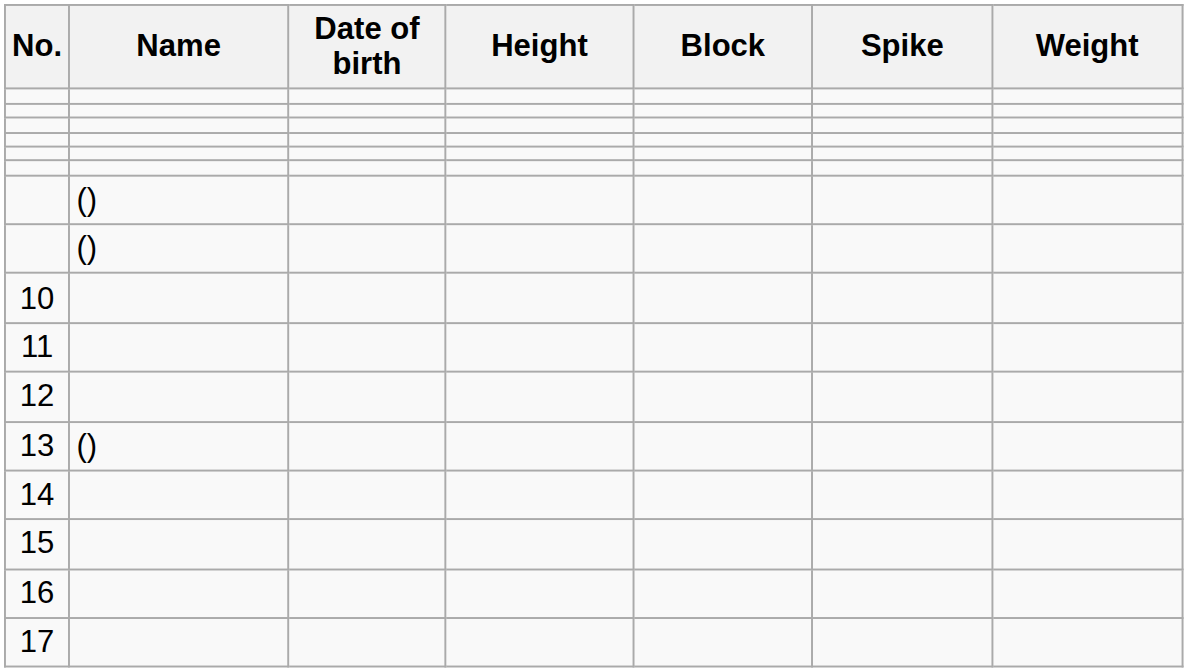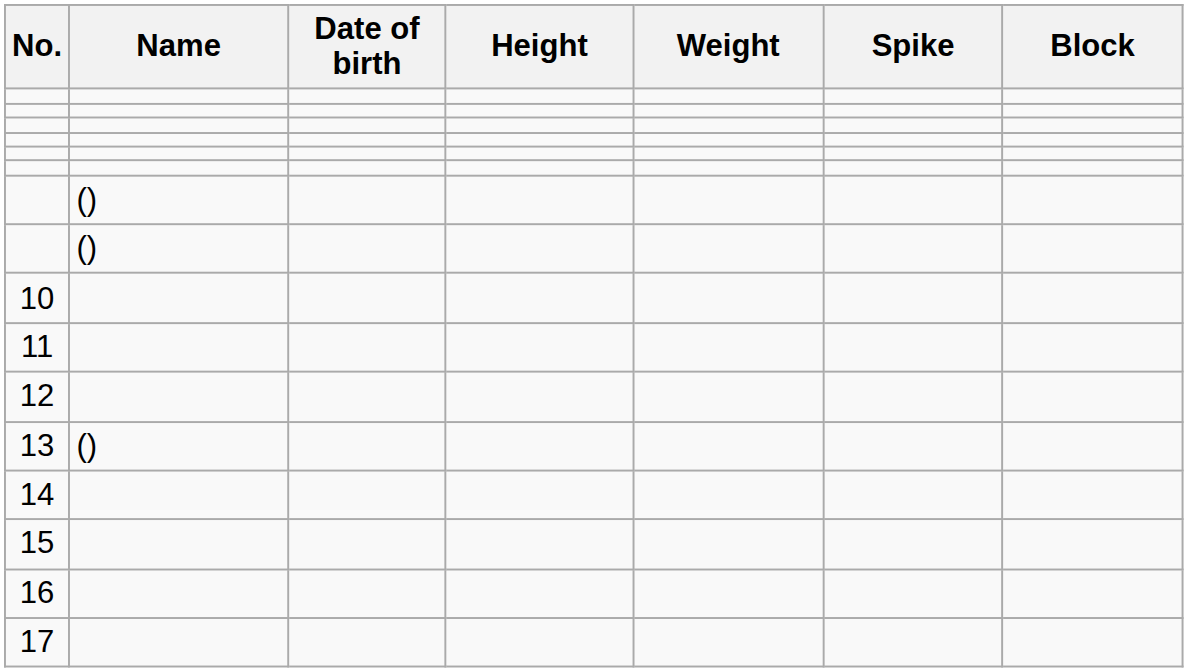 <table class="wikitable sortable" style="font-size:100%; text-align:center;">
 <tr>
 <th>No.</th>
 <th style="width:12em">Name</th>
 <th style="width:8em">Date of birth</th>
 <th style="width:9em">Height</th>
+<th style="width:9em">Weight</th>
+<th style="width:9em">Spike</th>
 <th style="width:9em">Block</th>
-<th style="width:9em">Spike</th>
-<th style="width:9em">Weight</th>
 </tr>
 <tr>
 <td></td>
 <td align=left> </td>
 <td align=right></td>
 <td></td>
 <td></td>
 <td></td>
 <td></td>
 </tr>
 <tr>
 <td></td>
 <td align=left> </td>
 <td align=right></td>
 <td></td>
 <td></td>
 <td></td>
 <td></td>
 </tr>
 <tr>
 <td></td>
 <td align=left> </td>
 <td align=right></td>
 <td></td>
 <td></td>
 <td></td>
 <td></td>
 </tr>
 <tr>
 <td></td>
 <td align=left> </td>
 <td align=right></td>
 <td></td>
 <td></td>
 <td></td>
 <td></td>
 </tr>
 <tr>
 <td></td>
 <td align=left> </td>
 <td align=right></td>
 <td></td>
 <td></td>
 <td></td>
 <td></td>
 </tr>
 <tr>
 <td></td>
 <td align=left> </td>
 <td align=right></td>
 <td></td>
 <td></td>
 <td></td>
 <td></td>
 </tr>
 <tr>
 <td></td>
 <td align=left>  ()</td>
 <td align=right></td>
 <td></td>
 <td></td>
 <td></td>
 <td></td>
 </tr>
 <tr>
 <td></td>
 <td align=left>  ()</td>
 <td align=right></td>
 <td></td>
 <td></td>
 <td></td>
 <td></td>
 </tr>
 <tr>
 <td>10</td>
 <td align=left> </td>
 <td align=right></td>
 <td></td>
 <td></td>
 <td></td>
 <td></td>
 </tr>
 <tr>
 <td>11</td>
 <td align=left> </td>
 <td align=right></td>
 <td></td>
 <td></td>
 <td></td>
 <td></td>
 </tr>
 <tr>
 <td>12</td>
 <td align=left> </td>
 <td align=right></td>
 <td></td>
 <td></td>
 <td></td>
 <td></td>
 </tr>
 <tr>
 <td>13</td>
 <td align=left>  ()</td>
 <td align=right></td>
 <td></td>
 <td></td>
 <td></td>
 <td></td>
 </tr>
 <tr>
 <td>14</td>
 <td align=left> </td>
 <td align=right></td>
 <td></td>
 <td></td>
 <td></td>
 <td></td>
 </tr>
 <tr>
 <td>15</td>
 <td align=left> </td>
 <td align=right></td>
 <td></td>
 <td></td>
 <td></td>
 <td></td>
 </tr>
 <tr>
 <td>16</td>
 <td align=left> </td>
 <td align=right></td>
 <td></td>
 <td></td>
 <td></td>
 <td></td>
 </tr>
 <tr>
 <td>17</td>
 <td align=left> </td>
 <td align=right></td>
 <td></td>
 <td></td>
 <td></td>
 <td></td>
 </tr>
 </table>
